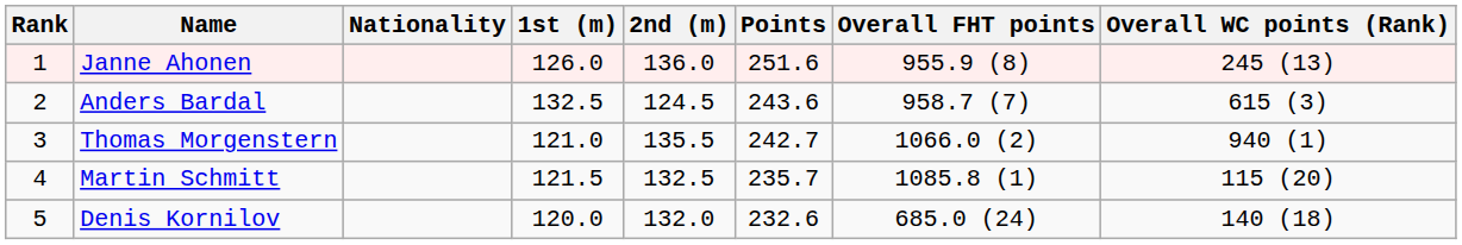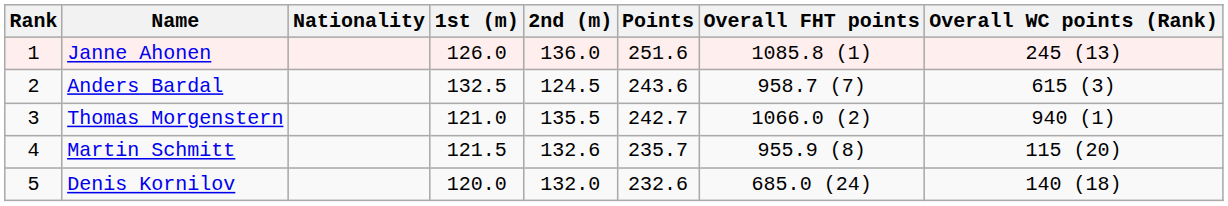 <table class="wikitable">
 <tr>
 <th align=Center>Rank</th>
 <th>Name</th>
 <th>Nationality</th>
 <th align=Center>1st (m)</th>
 <th>2nd (m)</th>
 <th>Points</th>
 <th>Overall FHT points</th>
 <th>Overall WC points (Rank)</th>
 </tr>
 <tr style="background:#ffeeee;">
 <td align=center>1</td>
 <td align=left><a href='#'>Janne Ahonen</a></td>
 <td align=left></td>
 <td align=center>126.0</td>
 <td align=center>136.0</td>
 <td align=center>251.6</td>
-<td align=center>955.9 (8)</td>
+<td align=center>1085.8 (1)</td>
 <td align=center>245  (13)</td>
 </tr>
 <tr>
 <td align=center>2</td>
 <td align=left><a href='#'>Anders Bardal</a></td>
 <td align=left></td>
 <td align=center>132.5</td>
 <td align=center>124.5</td>
 <td align=center>243.6</td>
 <td align=center>958.7 (7)</td>
 <td align=center>615  (3)</td>
 </tr>
 <tr>
 <td align=center>3</td>
 <td align=left><a href='#'>Thomas Morgenstern</a></td>
 <td align=left></td>
 <td align=center>121.0</td>
 <td align=center>135.5</td>
 <td align=center>242.7</td>
 <td align=center>1066.0 (2)</td>
 <td align=center>940 (1)</td>
 </tr>
 <tr>
 <td align=center>4</td>
 <td align=left><a href='#'>Martin Schmitt</a></td>
 <td align=left></td>
 <td align=center>121.5</td>
-<td align=center>132.5</td>
+<td align=center>132.6</td>
 <td align=center>235.7</td>
-<td align=center>1085.8 (1)</td>
+<td align=center>955.9 (8)</td>
 <td align=center>115 (20)</td>
 </tr>
 <tr>
 <td align=center>5</td>
 <td align=left><a href='#'>Denis Kornilov</a></td>
 <td align=left></td>
 <td align=center>120.0</td>
 <td align=center>132.0</td>
 <td align=center>232.6</td>
 <td align=center>685.0 (24)</td>
 <td align=center>140 (18)</td>
 </tr>
 </table>
